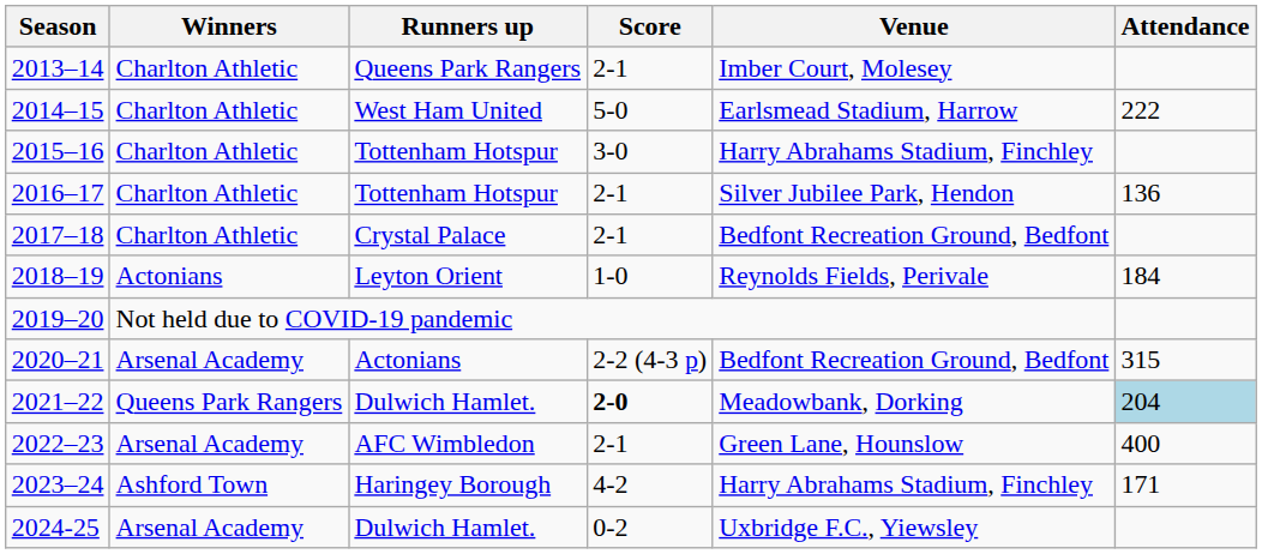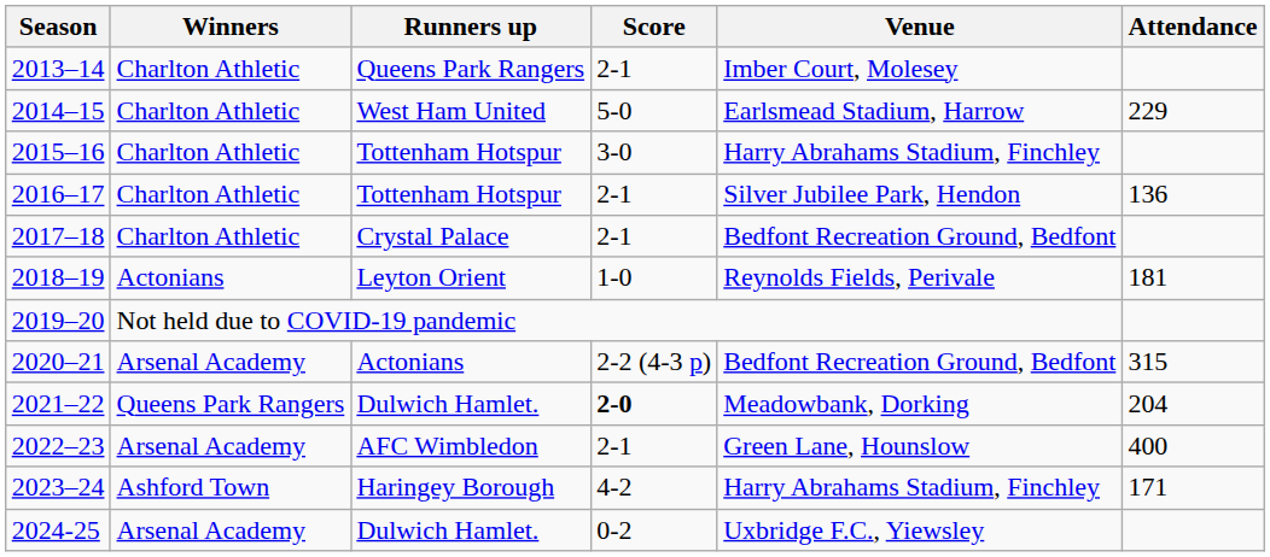 <table class="wikitable">
 <tr>
 <th>Season</th>
 <th>Winners</th>
 <th>Runners up</th>
 <th>Score</th>
 <th>Venue</th>
 <th>Attendance</th>
 </tr>
 <tr>
 <td><a href='#'>2013–14</a></td>
 <td><a href='#'>Charlton Athletic</a></td>
 <td><a href='#'>Queens Park Rangers</a></td>
 <td>2-1</td>
 <td><a href='#'>Imber Court</a>, <a href='#'>Molesey</a></td>
 <td></td>
 </tr>
 <tr>
 <td><a href='#'>2014–15</a></td>
 <td><a href='#'>Charlton Athletic</a></td>
 <td><a href='#'>West Ham United</a></td>
 <td>5-0</td>
 <td><a href='#'>Earlsmead Stadium</a>, <a href='#'>Harrow</a></td>
-<td>222</td>
+<td>229</td>
 </tr>
 <tr>
 <td><a href='#'>2015–16</a></td>
 <td><a href='#'>Charlton Athletic</a></td>
 <td><a href='#'>Tottenham Hotspur</a></td>
 <td>3-0</td>
 <td><a href='#'>Harry Abrahams Stadium</a>, <a href='#'>Finchley</a></td>
 <td></td>
 </tr>
 <tr>
 <td><a href='#'>2016–17</a></td>
 <td><a href='#'>Charlton Athletic</a></td>
 <td><a href='#'>Tottenham Hotspur</a></td>
 <td>2-1</td>
 <td><a href='#'>Silver Jubilee Park</a>, <a href='#'>Hendon</a></td>
 <td>136</td>
 </tr>
 <tr>
 <td><a href='#'>2017–18</a></td>
 <td><a href='#'>Charlton Athletic</a></td>
 <td><a href='#'>Crystal Palace</a></td>
 <td>2-1</td>
 <td><a href='#'>Bedfont Recreation Ground</a>, <a href='#'>Bedfont</a></td>
 <td></td>
 </tr>
 <tr>
 <td><a href='#'>2018–19</a></td>
 <td><a href='#'>Actonians</a></td>
 <td><a href='#'>Leyton Orient</a></td>
 <td>1-0</td>
 <td><a href='#'>Reynolds Fields</a>, <a href='#'>Perivale</a></td>
-<td>184</td>
+<td>181</td>
 </tr>
 <tr>
 <td><a href='#'>2019–20</a></td>
 <td colspan="4">Not held due to <a href='#'>COVID-19 pandemic</a></td>
 <td></td>
 </tr>
 <tr>
 <td><a href='#'>2020–21</a></td>
 <td><a href='#'>Arsenal Academy</a></td>
 <td><a href='#'>Actonians</a></td>
 <td>2-2 (4-3 <a href='#'>p</a>)</td>
 <td><a href='#'>Bedfont Recreation Ground</a>, <a href='#'>Bedfont</a></td>
 <td>315</td>
 </tr>
 <tr>
 <td><a href='#'>2021–22</a></td>
 <td><a href='#'>Queens Park Rangers</a></td>
 <td><a href='#'>Dulwich Hamlet.</a></td>
 <td><strong>2-0</strong></td>
 <td><a href='#'>Meadowbank</a>, <a href='#'>Dorking</a></td>
-<td style="background: lightblue;">204</td>
+<td>204</td>
 </tr>
 <tr>
 <td><a href='#'>2022–23</a></td>
 <td><a href='#'>Arsenal Academy</a></td>
 <td><a href='#'>AFC Wimbledon</a></td>
 <td>2-1</td>
 <td><a href='#'>Green Lane</a>, <a href='#'>Hounslow</a></td>
 <td>400</td>
 </tr>
 <tr>
 <td><a href='#'>2023–24</a></td>
 <td><a href='#'>Ashford Town</a></td>
 <td><a href='#'>Haringey Borough</a></td>
 <td>4-2</td>
 <td><a href='#'>Harry Abrahams Stadium</a>, <a href='#'>Finchley</a></td>
 <td>171</td>
 </tr>
 <tr>
 <td><a href='#'>2024-25</a></td>
 <td><a href='#'>Arsenal Academy</a></td>
 <td><a href='#'>Dulwich Hamlet.</a></td>
 <td>0-2</td>
 <td><a href='#'>Uxbridge F.C.</a>, <a href='#'>Yiewsley</a></td>
 <td></td>
 </tr>
 </table>
